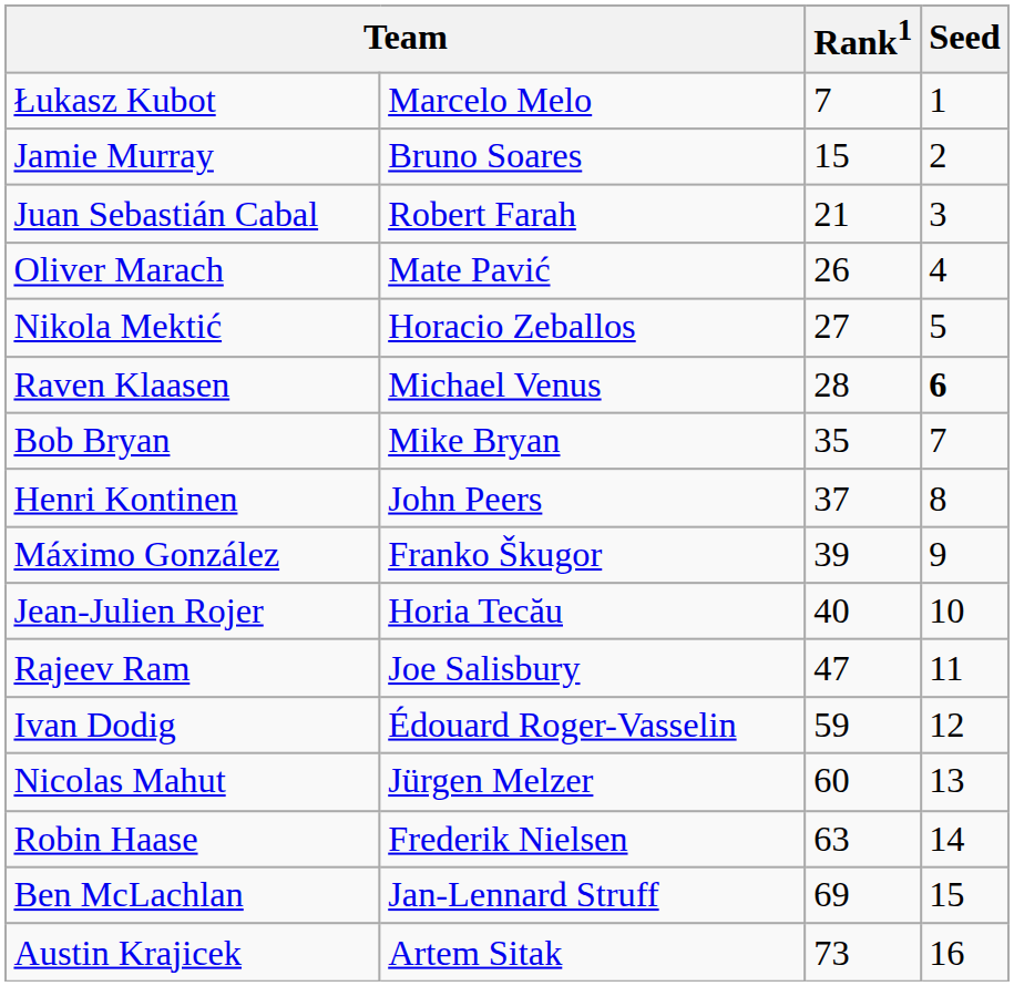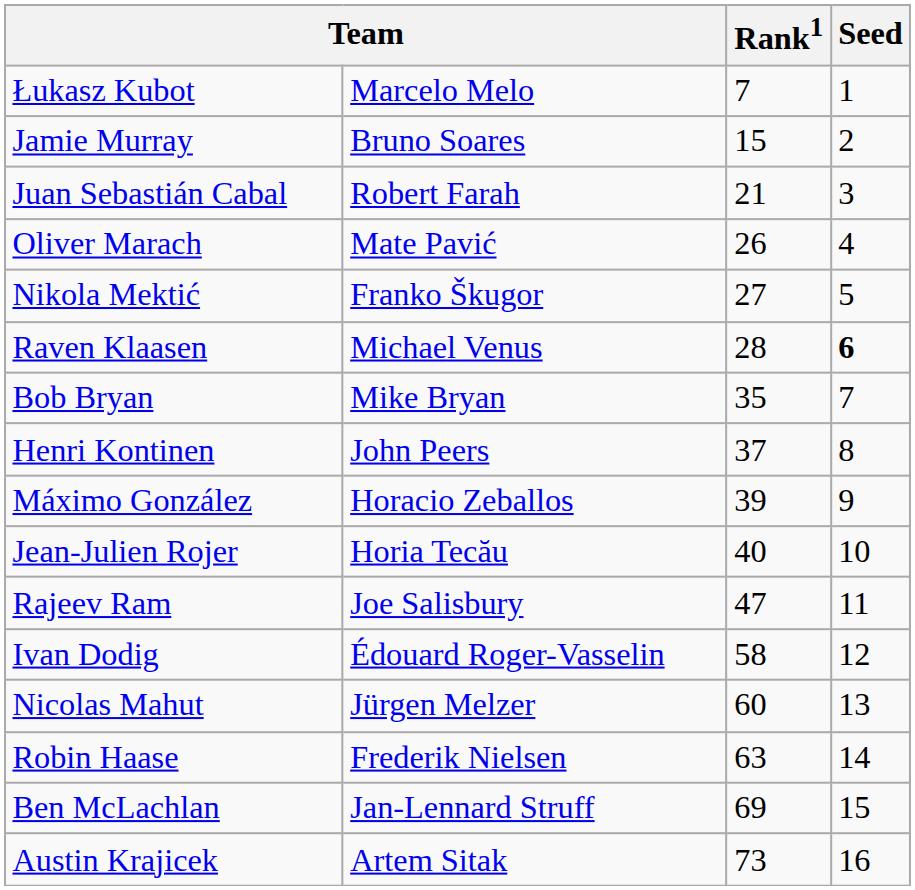 <table class="wikitable sortable collapsible uncollapsed ">
 <tr>
 <th width="350" colspan=2>Team</th>
 <th>Rank<sup>1</sup></th>
 <th>Seed</th>
 </tr>
 <tr>
 <td> <a href='#'>Łukasz Kubot</a></td>
 <td> <a href='#'>Marcelo Melo</a></td>
 <td>7</td>
 <td>1</td>
 </tr>
 <tr>
 <td> <a href='#'>Jamie Murray</a></td>
 <td> <a href='#'>Bruno Soares</a></td>
 <td>15</td>
 <td>2</td>
 </tr>
 <tr>
 <td> <a href='#'>Juan Sebastián Cabal</a></td>
 <td> <a href='#'>Robert Farah</a></td>
 <td>21</td>
 <td>3</td>
 </tr>
 <tr>
 <td> <a href='#'>Oliver Marach</a></td>
 <td> <a href='#'>Mate Pavić</a></td>
 <td>26</td>
 <td>4</td>
 </tr>
 <tr>
 <td> <a href='#'>Nikola Mektić</a></td>
-<td> <a href='#'>Horacio Zeballos</a></td>
+<td> <a href='#'>Franko Škugor</a></td>
 <td>27</td>
 <td>5</td>
 </tr>
 <tr>
 <td> <a href='#'>Raven Klaasen</a></td>
 <td> <a href='#'>Michael Venus</a></td>
 <td>28</td>
 <td><strong>6</strong></td>
 </tr>
 <tr>
 <td> <a href='#'>Bob Bryan</a></td>
 <td> <a href='#'>Mike Bryan</a></td>
 <td>35</td>
 <td>7</td>
 </tr>
 <tr>
 <td> <a href='#'>Henri Kontinen</a></td>
 <td> <a href='#'>John Peers</a></td>
 <td>37</td>
 <td>8</td>
 </tr>
 <tr>
 <td> <a href='#'>Máximo González</a></td>
-<td> <a href='#'>Franko Škugor</a></td>
+<td> <a href='#'>Horacio Zeballos</a></td>
 <td>39</td>
 <td>9</td>
 </tr>
 <tr>
 <td> <a href='#'>Jean-Julien Rojer</a></td>
 <td> <a href='#'>Horia Tecău</a></td>
 <td>40</td>
 <td>10</td>
 </tr>
 <tr>
 <td> <a href='#'>Rajeev Ram</a></td>
 <td> <a href='#'>Joe Salisbury</a></td>
 <td>47</td>
 <td>11</td>
 </tr>
 <tr>
 <td> <a href='#'>Ivan Dodig</a></td>
 <td> <a href='#'>Édouard Roger-Vasselin</a></td>
-<td>59</td>
+<td>58</td>
 <td>12</td>
 </tr>
 <tr>
 <td> <a href='#'>Nicolas Mahut</a></td>
 <td> <a href='#'>Jürgen Melzer</a></td>
 <td>60</td>
 <td>13</td>
 </tr>
 <tr>
 <td> <a href='#'>Robin Haase</a></td>
 <td> <a href='#'>Frederik Nielsen</a></td>
 <td>63</td>
 <td>14</td>
 </tr>
 <tr>
 <td> <a href='#'>Ben McLachlan</a></td>
 <td> <a href='#'>Jan-Lennard Struff</a></td>
 <td>69</td>
 <td>15</td>
 </tr>
 <tr>
 <td> <a href='#'>Austin Krajicek</a></td>
 <td> <a href='#'>Artem Sitak</a></td>
 <td>73</td>
 <td>16</td>
 </tr>
 </table>
